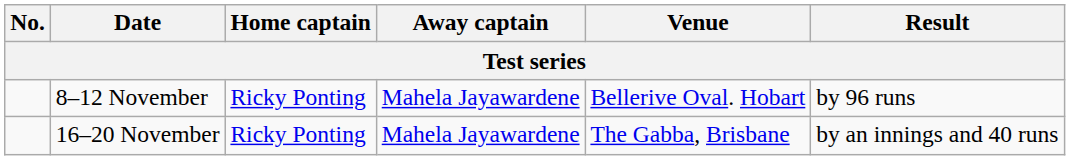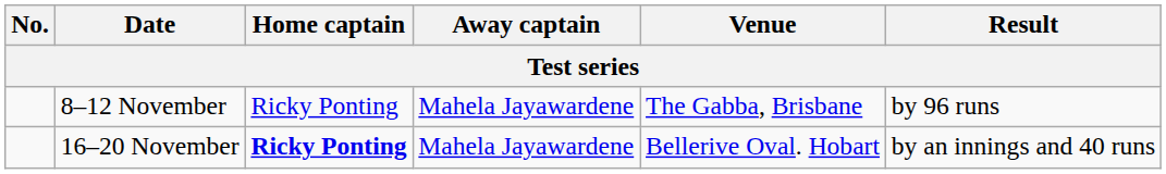 <table class="wikitable">
 <tr>
 <th>No.</th>
 <th>Date</th>
 <th>Home captain</th>
 <th>Away captain</th>
 <th>Venue</th>
 <th>Result</th>
 </tr>
 <tr>
 <th colspan="6">Test series</th>
 </tr>
 <tr>
 <td></td>
 <td>8–12 November</td>
 <td><a href='#'>Ricky Ponting</a></td>
 <td><a href='#'>Mahela Jayawardene</a></td>
-<td><a href='#'>Bellerive Oval</a>. <a href='#'>Hobart</a></td>
+<td><a href='#'>The Gabba</a>, <a href='#'>Brisbane</a></td>
 <td> by 96 runs</td>
 </tr>
 <tr>
 <td></td>
 <td>16–20 November</td>
-<td><a href='#'>Ricky Ponting</a></td>
+<td><strong><a href='#'>Ricky Ponting</a></strong></td>
 <td><a href='#'>Mahela Jayawardene</a></td>
-<td><a href='#'>The Gabba</a>, <a href='#'>Brisbane</a></td>
+<td><a href='#'>Bellerive Oval</a>. <a href='#'>Hobart</a></td>
 <td> by an innings and 40 runs</td>
 </tr>
 </table>
